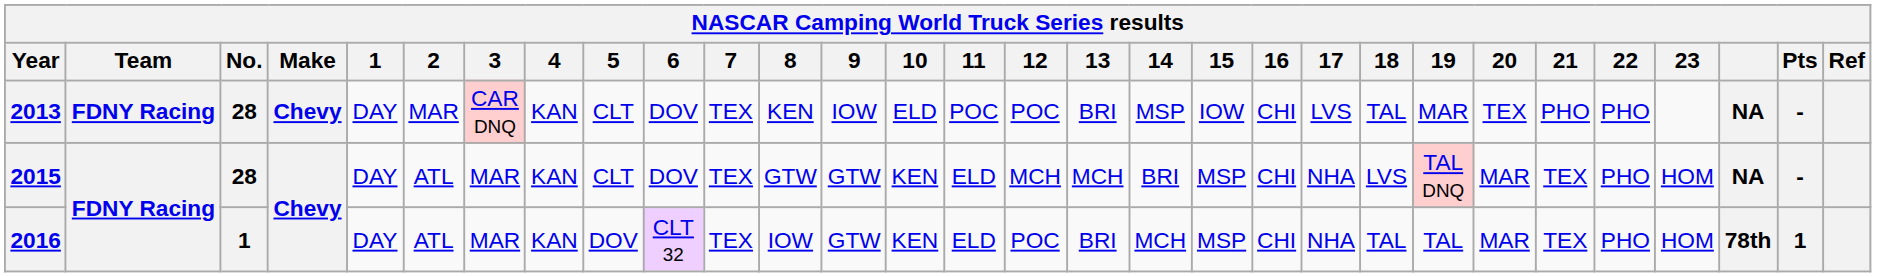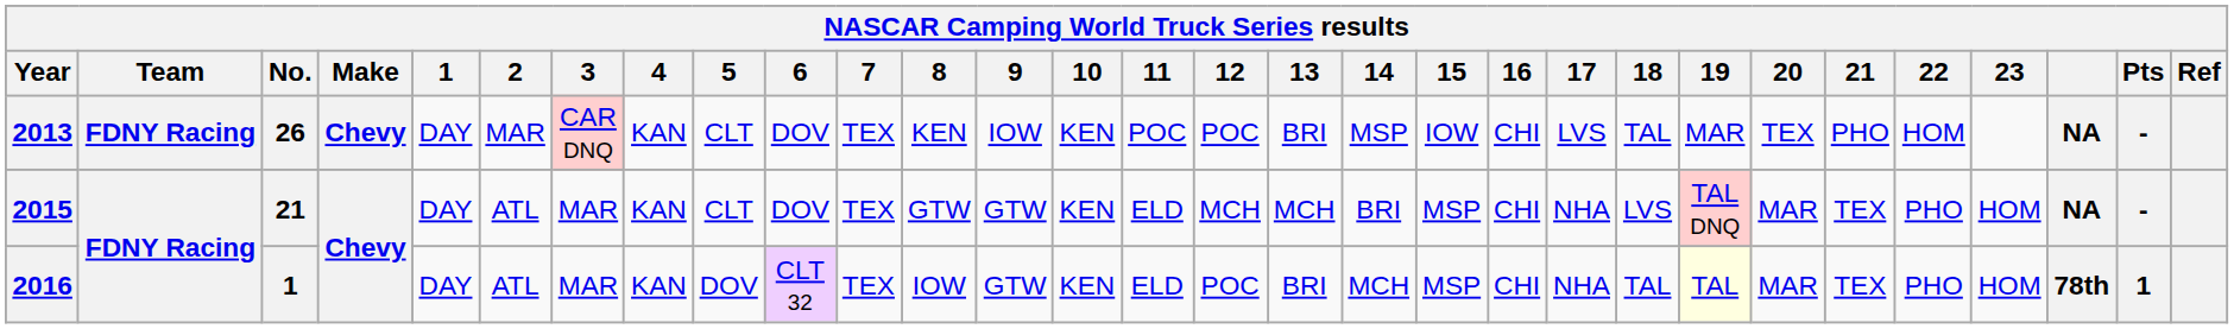 <table class="wikitable" style="text-align:center; font-size:75%">
 <tr>
 <th colspan=45><a href='#'>NASCAR Camping World Truck Series</a> results</th>
 </tr>
 <tr>
 <th>Year</th>
 <th>Team</th>
 <th>No.</th>
 <th>Make</th>
 <th>1</th>
 <th>2</th>
 <th>3</th>
 <th>4</th>
 <th>5</th>
 <th>6</th>
 <th>7</th>
 <th>8</th>
 <th>9</th>
 <th>10</th>
 <th>11</th>
 <th>12</th>
 <th>13</th>
 <th>14</th>
 <th>15</th>
 <th>16</th>
 <th>17</th>
 <th>18</th>
 <th>19</th>
 <th>20</th>
 <th>21</th>
 <th>22</th>
 <th>23</th>
 <th></th>
 <th>Pts</th>
 <th>Ref</th>
 </tr>
 <tr>
 <th><a href='#'>2013</a></th>
 <th><a href='#'>FDNY Racing</a></th>
-<th>28</th>
+<th>26</th>
 <th><a href='#'>Chevy</a></th>
 <td><a href='#'>DAY</a></td>
 <td><a href='#'>MAR</a></td>
 <td style="background:#FFCFCF;"><a href='#'>CAR</a><br><small>DNQ</small></td>
 <td><a href='#'>KAN</a></td>
 <td><a href='#'>CLT</a></td>
 <td><a href='#'>DOV</a></td>
 <td><a href='#'>TEX</a></td>
 <td><a href='#'>KEN</a></td>
 <td><a href='#'>IOW</a></td>
-<td><a href='#'>ELD</a></td>
+<td><a href='#'>KEN</a></td>
 <td><a href='#'>POC</a></td>
 <td><a href='#'>POC</a></td>
 <td><a href='#'>BRI</a></td>
 <td><a href='#'>MSP</a></td>
 <td><a href='#'>IOW</a></td>
 <td><a href='#'>CHI</a></td>
 <td><a href='#'>LVS</a></td>
 <td><a href='#'>TAL</a></td>
 <td><a href='#'>MAR</a></td>
 <td><a href='#'>TEX</a></td>
 <td><a href='#'>PHO</a></td>
-<td><a href='#'>PHO</a></td>
+<td><a href='#'>HOM</a></td>
 <td></td>
 <th>NA</th>
 <th>-</th>
 <th></th>
 </tr>
 <tr>
 <th><a href='#'>2015</a></th>
 <th rowspan=2><a href='#'>FDNY Racing</a></th>
-<th>28</th>
+<th>21</th>
 <th rowspan=2><a href='#'>Chevy</a></th>
 <td><a href='#'>DAY</a></td>
 <td><a href='#'>ATL</a></td>
 <td><a href='#'>MAR</a></td>
 <td><a href='#'>KAN</a></td>
 <td><a href='#'>CLT</a></td>
 <td><a href='#'>DOV</a></td>
 <td><a href='#'>TEX</a></td>
 <td><a href='#'>GTW</a></td>
 <td><a href='#'>GTW</a></td>
 <td><a href='#'>KEN</a></td>
 <td><a href='#'>ELD</a></td>
 <td><a href='#'>MCH</a></td>
 <td><a href='#'>MCH</a></td>
 <td><a href='#'>BRI</a></td>
 <td><a href='#'>MSP</a></td>
 <td><a href='#'>CHI</a></td>
 <td><a href='#'>NHA</a></td>
 <td><a href='#'>LVS</a></td>
 <td style="background:#FFCFCF;"><a href='#'>TAL</a><br><small>DNQ</small></td>
 <td><a href='#'>MAR</a></td>
 <td><a href='#'>TEX</a></td>
 <td><a href='#'>PHO</a></td>
 <td><a href='#'>HOM</a></td>
 <th>NA</th>
 <th>-</th>
 <th></th>
 </tr>
 <tr>
 <th><a href='#'>2016</a></th>
 <th>1</th>
 <td><a href='#'>DAY</a></td>
 <td><a href='#'>ATL</a></td>
 <td><a href='#'>MAR</a></td>
 <td><a href='#'>KAN</a></td>
 <td><a href='#'>DOV</a></td>
 <td style="background:#EFCFFF;"><a href='#'>CLT</a><br><small>32</small></td>
 <td><a href='#'>TEX</a></td>
 <td><a href='#'>IOW</a></td>
 <td><a href='#'>GTW</a></td>
 <td><a href='#'>KEN</a></td>
 <td><a href='#'>ELD</a></td>
 <td><a href='#'>POC</a></td>
 <td><a href='#'>BRI</a></td>
 <td><a href='#'>MCH</a></td>
 <td><a href='#'>MSP</a></td>
 <td><a href='#'>CHI</a></td>
 <td><a href='#'>NHA</a></td>
 <td><a href='#'>TAL</a></td>
-<td><a href='#'>TAL</a></td>
+<td style="background: lightyellow;"><a href='#'>TAL</a></td>
 <td><a href='#'>MAR</a></td>
 <td><a href='#'>TEX</a></td>
 <td><a href='#'>PHO</a></td>
 <td><a href='#'>HOM</a></td>
 <th>78th</th>
 <th>1</th>
 <th></th>
 </tr>
 </table>
